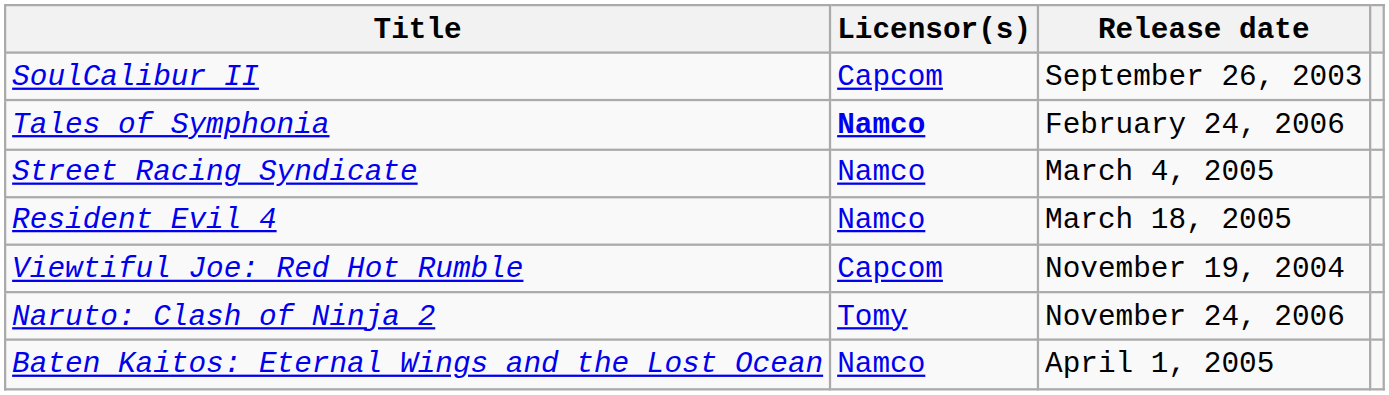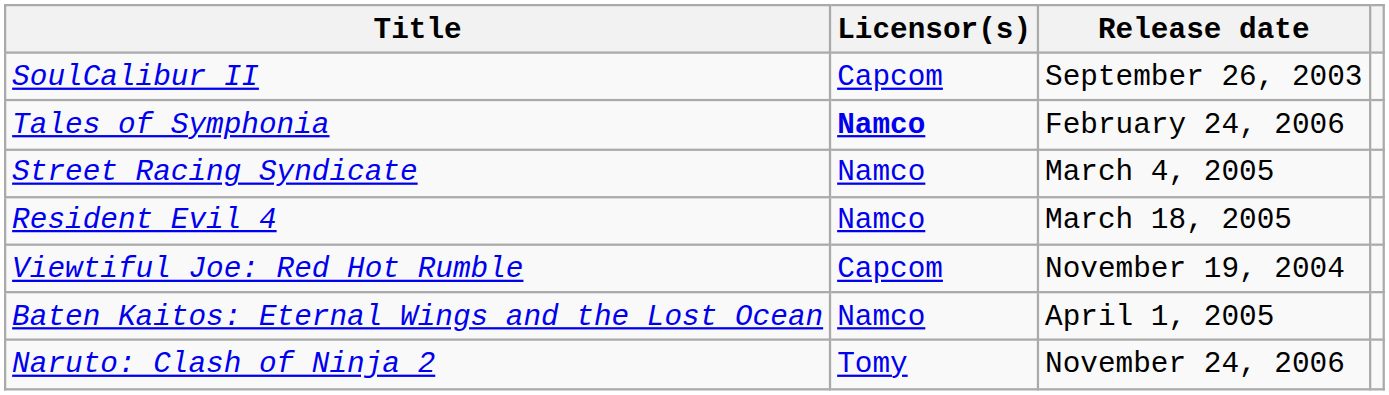 <table class="wikitable plainrowheaders sortable">
 <tr>
 <th>Title</th>
 <th>Licensor(s)</th>
 <th>Release date</th>
 <th class="unsortable"></th>
 </tr>
 <tr>
 <td><em><a href='#'>SoulCalibur II</a></em></td>
 <td><a href='#'>Capcom</a></td>
 <td>September 26, 2003</td>
 <td></td>
 </tr>
 <tr>
 <td><em><a href='#'>Tales of Symphonia</a></em></td>
 <td><strong><a href='#'>Namco</a></strong></td>
 <td>February 24, 2006</td>
 <td></td>
 </tr>
 <tr>
 <td><em><a href='#'>Street Racing Syndicate</a></em></td>
 <td><a href='#'>Namco</a></td>
 <td>March 4, 2005</td>
 <td></td>
 </tr>
 <tr>
 <td><em><a href='#'>Resident Evil 4</a></em></td>
 <td><a href='#'>Namco</a></td>
 <td>March 18, 2005</td>
 <td></td>
 </tr>
 <tr>
 <td><em><a href='#'>Viewtiful Joe: Red Hot Rumble</a></em></td>
 <td><a href='#'>Capcom</a></td>
 <td>November 19, 2004</td>
 <td></td>
 </tr>
 <tr>
+<td><em><a href='#'>Baten Kaitos: Eternal Wings and the Lost Ocean</a></em></td>
+<td><a href='#'>Namco</a></td>
+<td>April 1, 2005</td>
+<td></td>
+</tr>
+<tr>
 <td><em><a href='#'>Naruto: Clash of Ninja 2</a></em></td>
 <td><a href='#'>Tomy</a></td>
 <td>November 24, 2006</td>
 <td></td>
 </tr>
-<tr>
-<td><em><a href='#'>Baten Kaitos: Eternal Wings and the Lost Ocean</a></em></td>
-<td><a href='#'>Namco</a></td>
-<td>April 1, 2005</td>
-<td></td>
-</tr>
 </table>
